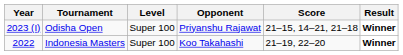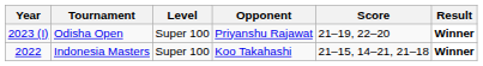 <table class="sortable wikitable" style="font-size: 90%;">
 <tr>
 <th>Year</th>
 <th>Tournament</th>
 <th>Level</th>
 <th>Opponent</th>
 <th>Score</th>
 <th>Result</th>
 </tr>
 <tr>
 <td align="center"><a href='#'>2023 (I)</a></td>
 <td align="left"><a href='#'>Odisha Open</a></td>
 <td align="left">Super 100</td>
 <td align="left"> <a href='#'>Priyanshu Rajawat</a></td>
-<td align="left">21–15, 14–21, 21–18</td>
+<td align="left">21–19, 22–20</td>
 <td style="text-align:left; background:white"> <strong>Winner</strong></td>
 </tr>
 <tr>
 <td align="center"><a href='#'>2022</a></td>
 <td align="left"><a href='#'>Indonesia Masters</a></td>
 <td align="left">Super 100</td>
 <td align="left"> <a href='#'>Koo Takahashi</a></td>
-<td align="left">21–19, 22–20</td>
+<td align="left">21–15, 14–21, 21–18</td>
 <td style="text-align:left; background:white"> <strong>Winner</strong></td>
 </tr>
 </table>
